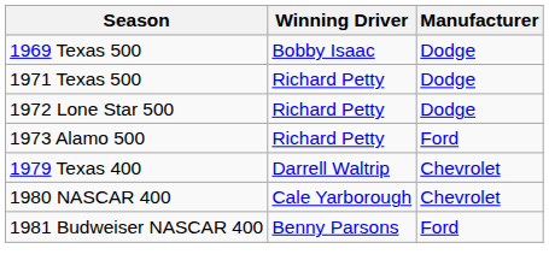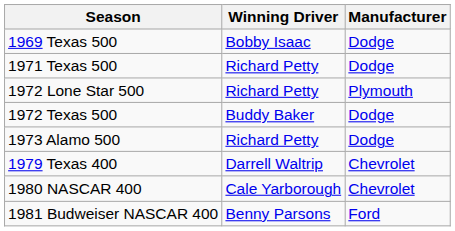 <table class="wikitable" style="font-size: 95%;">
 <tr>
 <th>Season</th>
 <th>Winning Driver</th>
 <th>Manufacturer</th>
 </tr>
 <tr>
 <td><a href='#'>1969</a> Texas 500</td>
 <td><a href='#'>Bobby Isaac</a></td>
 <td><a href='#'>Dodge</a></td>
 </tr>
 <tr>
 <td>1971 Texas 500</td>
 <td><a href='#'>Richard Petty</a></td>
 <td><a href='#'>Dodge</a></td>
 </tr>
 <tr>
 <td>1972 Lone Star 500</td>
 <td><a href='#'>Richard Petty</a></td>
+<td><a href='#'>Plymouth</a></td>
+</tr>
+<tr>
+<td>1972 Texas 500</td>
+<td><a href='#'>Buddy Baker</a></td>
 <td><a href='#'>Dodge</a></td>
 </tr>
 <tr>
 <td>1973 Alamo 500</td>
 <td><a href='#'>Richard Petty</a></td>
-<td><a href='#'>Ford</a></td>
+<td><a href='#'>Dodge</a></td>
 </tr>
 <tr>
 <td><a href='#'>1979</a> Texas 400</td>
 <td><a href='#'>Darrell Waltrip</a></td>
 <td><a href='#'>Chevrolet</a></td>
 </tr>
 <tr>
 <td>1980 NASCAR 400</td>
 <td><a href='#'>Cale Yarborough</a></td>
 <td><a href='#'>Chevrolet</a></td>
 </tr>
 <tr>
 <td>1981 Budweiser NASCAR 400</td>
 <td><a href='#'>Benny Parsons</a></td>
 <td><a href='#'>Ford</a></td>
 </tr>
 </table>
